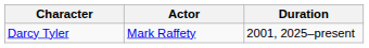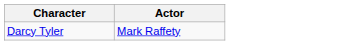 <table class="wikitable">
 <tr>
 <th style="width:150px;">Character</th>
 <th style="width:150px;">Actor</th>
-<th style="width:150px;">Duration</th>
 </tr>
 <tr>
 <td><a href='#'>Darcy Tyler</a></td>
 <td><a href='#'>Mark Raffety</a></td>
-<td>2001, 2025–present</td>
 </tr>
 </table>
